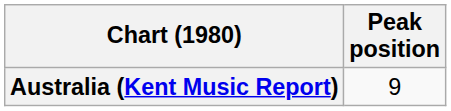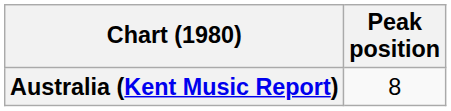 <table class="wikitable plainrowheaders" style="text-align:center">
 <tr>
 <th>Chart (1980)</th>
 <th>Peak<br>position</th>
 </tr>
 <tr>
 <th scope="row">Australia (<a href='#'>Kent Music Report</a>)</th>
-<td>9</td>
+<td>8</td>
 </tr>
 </table>
